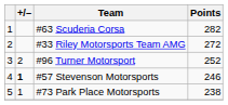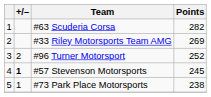 <table class="wikitable" style="font-size: 95%;">
 <tr>
 <th scope="col"></th>
 <th scope="col">+/–</th>
 <th scope="col">Team</th>
 <th scope="col">Points</th>
 </tr>
 <tr>
 <td align=center>1</td>
 <td align="left"></td>
 <td>  #63 <a href='#'>Scuderia Corsa</a></td>
 <td align=right>282</td>
 </tr>
 <tr>
 <td align=center>2</td>
 <td align="left"></td>
 <td> #33 <a href='#'>Riley Motorsports Team AMG</a></td>
-<td align=right>272</td>
+<td align=right>269</td>
 </tr>
 <tr>
 <td align=center>3</td>
 <td align="left"> 2</td>
 <td> #96 <a href='#'>Turner Motorsport</a></td>
 <td align=right>252</td>
 </tr>
 <tr>
 <td align=center>4</td>
 <td align="left"><strong> 1</strong></td>
 <td> #57 Stevenson Motorsports</td>
-<td align=right>246</td>
+<td align=right>245</td>
 </tr>
 <tr>
 <td align=center>5</td>
 <td align="left"> 1</td>
 <td> #73 Park Place Motorsports</td>
 <td align=right>238</td>
 </tr>
 <tr>
 </tr>
 </table>
